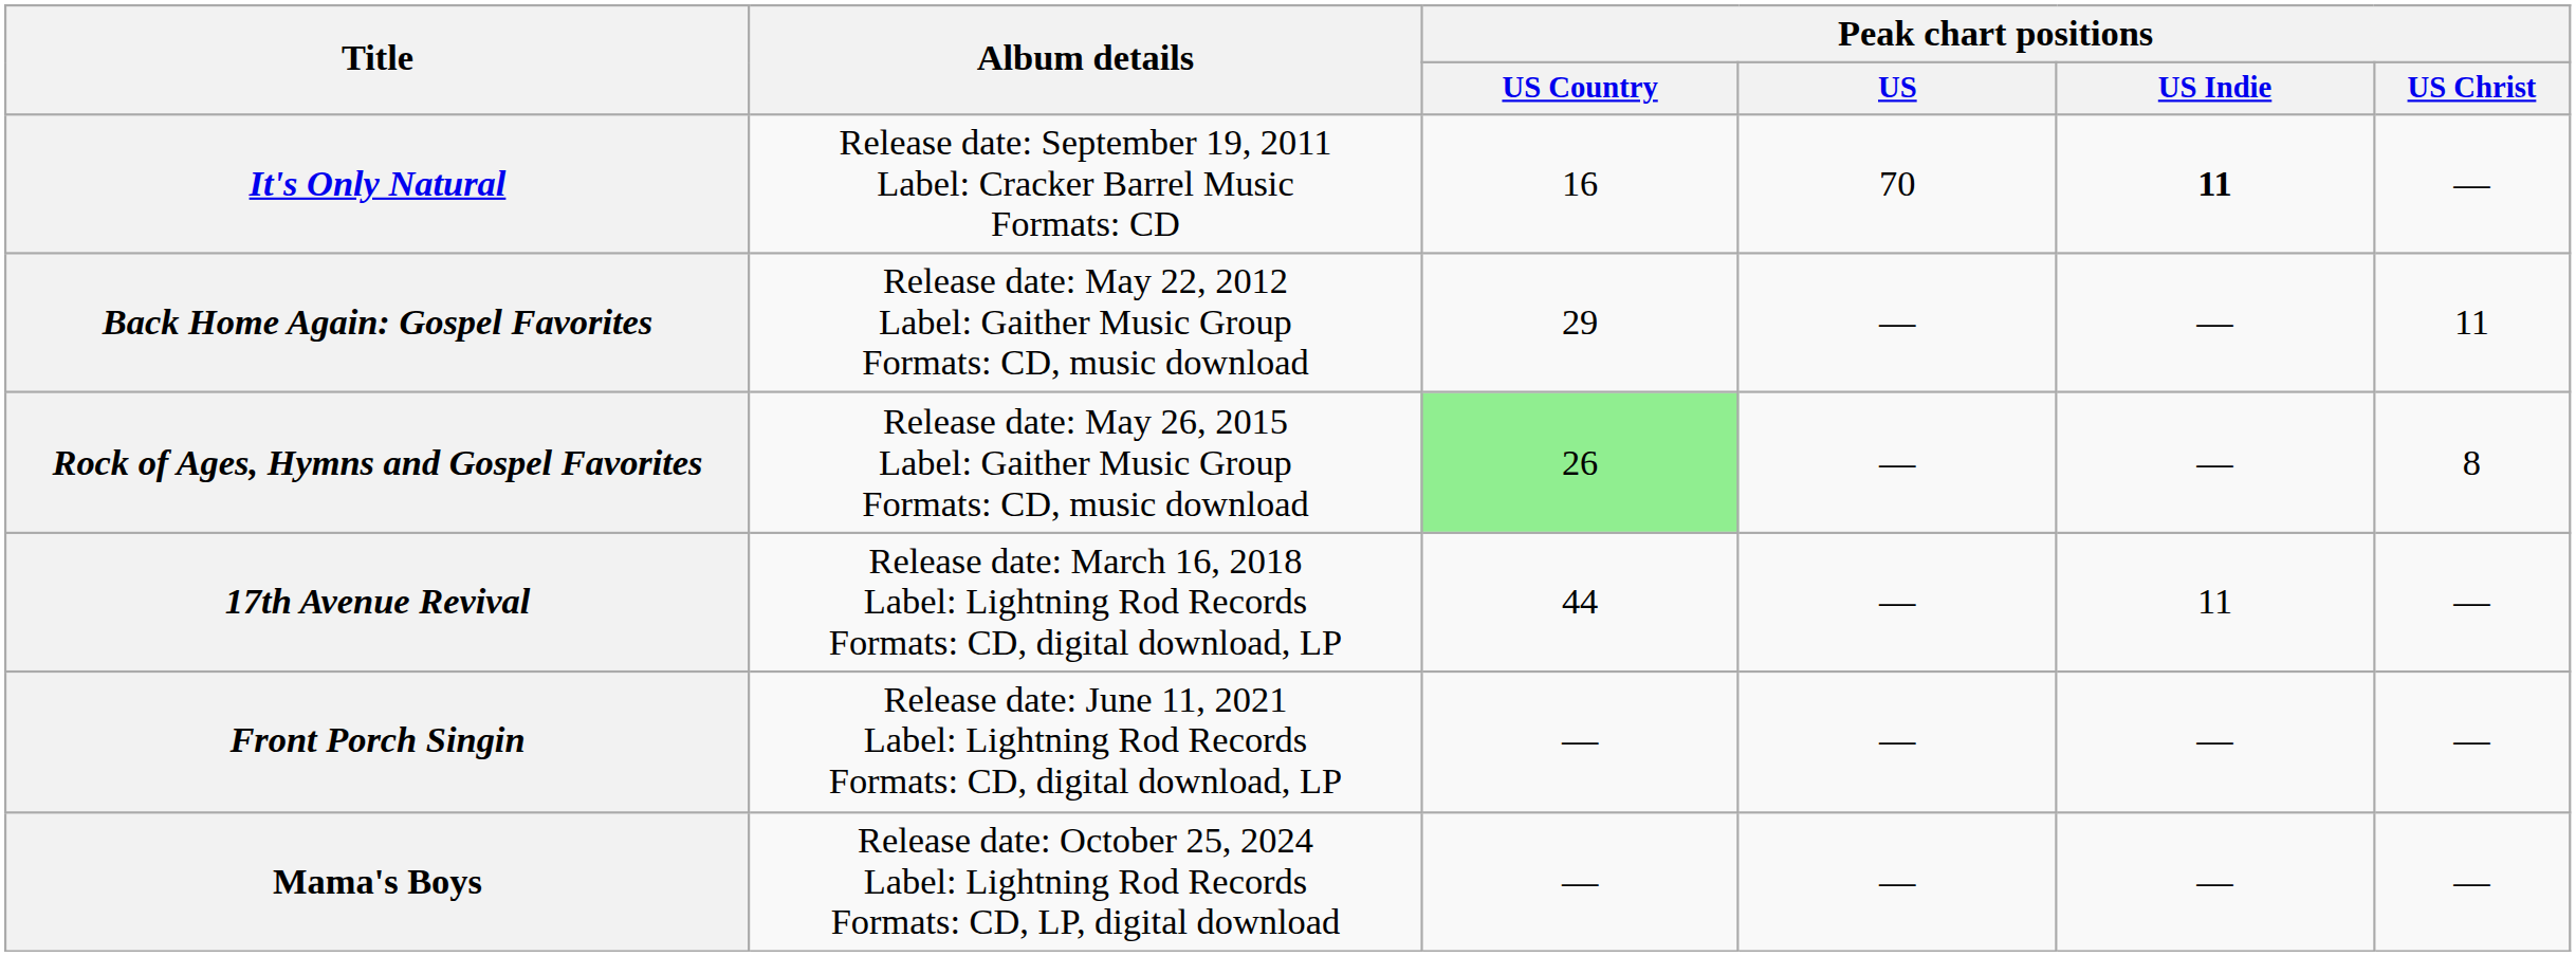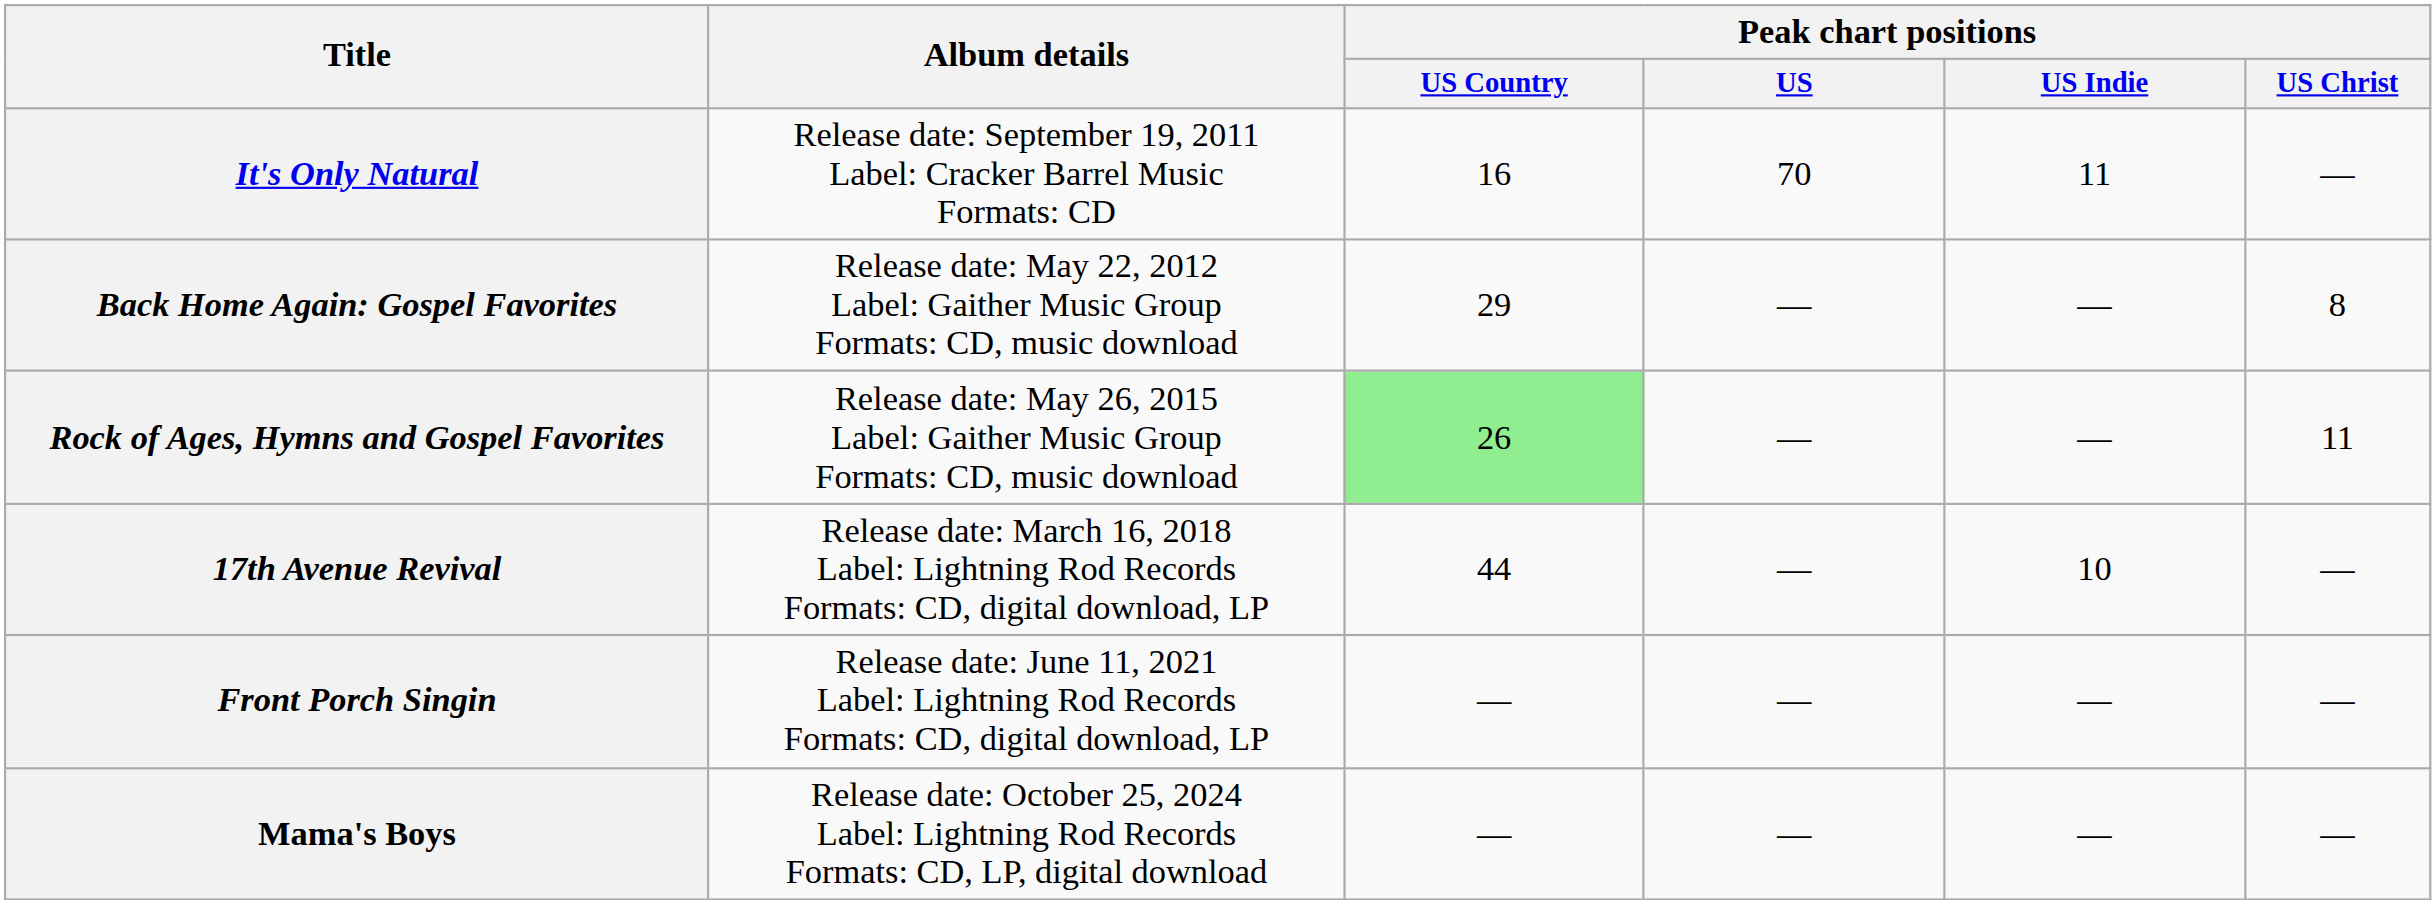 <table class="wikitable plainrowheaders" style="text-align:center;">
 <tr>
 <th rowspan="2" style="width:20em;">Title</th>
 <th rowspan="2" style="width:18em;">Album details</th>
 <th colspan="4">Peak chart positions</th>
 </tr>
 <tr style="font-size:smaller;">
 <th style="width:10em;"><a href='#'>US Country</a><br></th>
 <th style="width:10em;"><a href='#'>US</a><br></th>
 <th style="width:10em;"><a href='#'>US Indie</a><br></th>
 <th style="width:6em;"><a href='#'>US Christ</a><br></th>
 </tr>
 <tr>
 <th scope="row"><em><a href='#'>It's Only Natural</a></em></th>
 <td>Release date: September 19, 2011<br>Label: Cracker Barrel Music<br>Formats: CD</td>
 <td>16</td>
 <td>70</td>
-<td><strong>11</strong></td>
+<td>11</td>
 <td>—</td>
 </tr>
 <tr>
 <th scope="row"><em>Back Home Again: Gospel Favorites</em></th>
 <td>Release date: May 22, 2012<br>Label: Gaither Music Group<br>Formats: CD, music download</td>
 <td>29</td>
 <td>—</td>
 <td>—</td>
-<td>11</td>
+<td>8</td>
 </tr>
 <tr>
 <th scope="row"><em>Rock of Ages, Hymns and Gospel Favorites</em></th>
 <td>Release date: May 26, 2015<br>Label: Gaither Music Group<br>Formats: CD, music download</td>
 <td style="background: lightgreen;">26</td>
 <td>—</td>
 <td>—</td>
-<td>8</td>
+<td>11</td>
 </tr>
 <tr>
 <th scope="row"><em>17th Avenue Revival</em></th>
 <td>Release date: March 16, 2018<br>Label: Lightning Rod Records<br>Formats: CD, digital download, LP</td>
 <td>44</td>
 <td>—</td>
-<td>11</td>
+<td>10</td>
 <td>—</td>
 </tr>
 <tr>
 <th scope="row"><em>Front Porch Singin<strong></th>
 <td>Release date: June 11, 2021<br>Label: Lightning Rod Records<br>Formats: CD, digital download, LP</td>
 <td>—</td>
 <td>—</td>
 <td>—</td>
 <td>—</td>
 </tr>
 <tr>
 <th scope="row"></em>Mama's Boys<em></th>
 <td>Release date: October 25, 2024<br>Label: Lightning Rod Records<br>Formats: CD, LP, digital download</td>
 <td>—</td>
 <td>—</td>
 <td>—</td>
 <td>—</td>
 </tr>
 </table>
